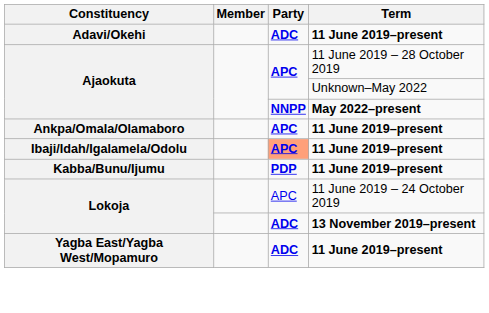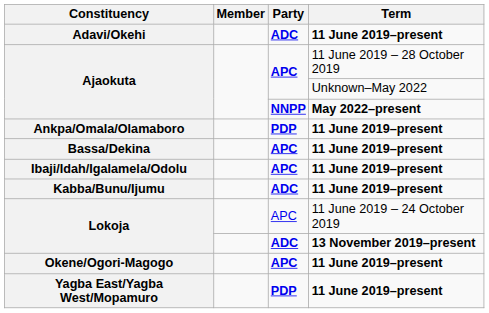 <table class="wikitable">
 <tr valign=bottom>
 <th>Constituency</th>
 <th>Member</th>
 <th>Party</th>
 <th>Term</th>
 </tr>
 <tr>
 <th>Adavi/Okehi</th>
 <td><strong></strong></td>
 <td><strong><a href='#'>ADC</a></strong></td>
 <td><strong>11 June 2019–present</strong></td>
 </tr>
 <tr>
 <th rowspan=3>Ajaokuta</th>
 <td rowspan=3><strong></strong></td>
 <td rowspan=2 ><strong><a href='#'>APC</a></strong></td>
 <td>11 June 2019 – 28 October 2019</td>
 </tr>
 <tr>
 <td>Unknown–May 2022</td>
 </tr>
 <tr>
 <td><strong><a href='#'>NNPP</a></strong></td>
 <td><strong>May 2022–present</strong></td>
 </tr>
 <tr>
 <th>Ankpa/Omala/Olamaboro</th>
 <td><strong></strong></td>
+<td><strong><a href='#'>PDP</a></strong></td>
+<td><strong>11 June 2019–present</strong></td>
+</tr>
+<tr>
+<th>Bassa/Dekina</th>
+<td><strong></strong></td>
 <td><strong><a href='#'>APC</a></strong></td>
 <td><strong>11 June 2019–present</strong></td>
 </tr>
 <tr>
 <th>Ibaji/Idah/Igalamela/Odolu</th>
 <td><strong></strong></td>
-<td style="background: lightsalmon;"><strong><a href='#'>APC</a></strong></td>
+<td><strong><a href='#'>APC</a></strong></td>
 <td><strong>11 June 2019–present</strong></td>
 </tr>
 <tr>
 <th>Kabba/Bunu/Ijumu</th>
 <td><strong></strong></td>
-<td><strong><a href='#'>PDP</a></strong></td>
+<td><strong><a href='#'>ADC</a></strong></td>
 <td><strong>11 June 2019–present</strong></td>
 </tr>
 <tr>
 <th rowspan=2>Lokoja</th>
 <td></td>
 <td><a href='#'>APC</a></td>
 <td>11 June 2019 – 24 October 2019</td>
 </tr>
 <tr>
 <td><strong></strong></td>
 <td><strong><a href='#'>ADC</a></strong></td>
 <td><strong>13 November 2019–present</strong></td>
 </tr>
 <tr>
+<th>Okene/Ogori-Magogo</th>
+<td><strong></strong></td>
+<td><strong><a href='#'>APC</a></strong></td>
+<td><strong>11 June 2019–present</strong></td>
+</tr>
+<tr>
 <th>Yagba East/Yagba West/Mopamuro</th>
 <td><strong></strong></td>
-<td><strong><a href='#'>ADC</a></strong></td>
+<td><strong><a href='#'>PDP</a></strong></td>
 <td><strong>11 June 2019–present</strong></td>
 </tr>
 </table>
